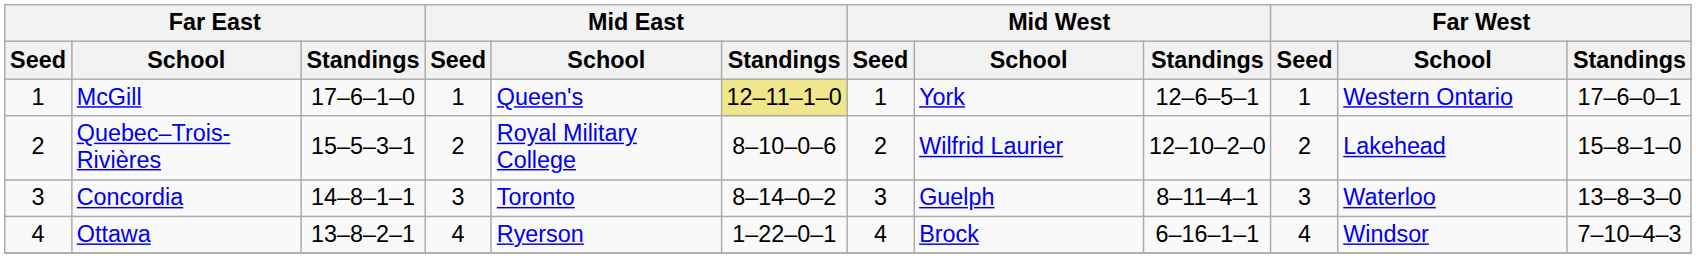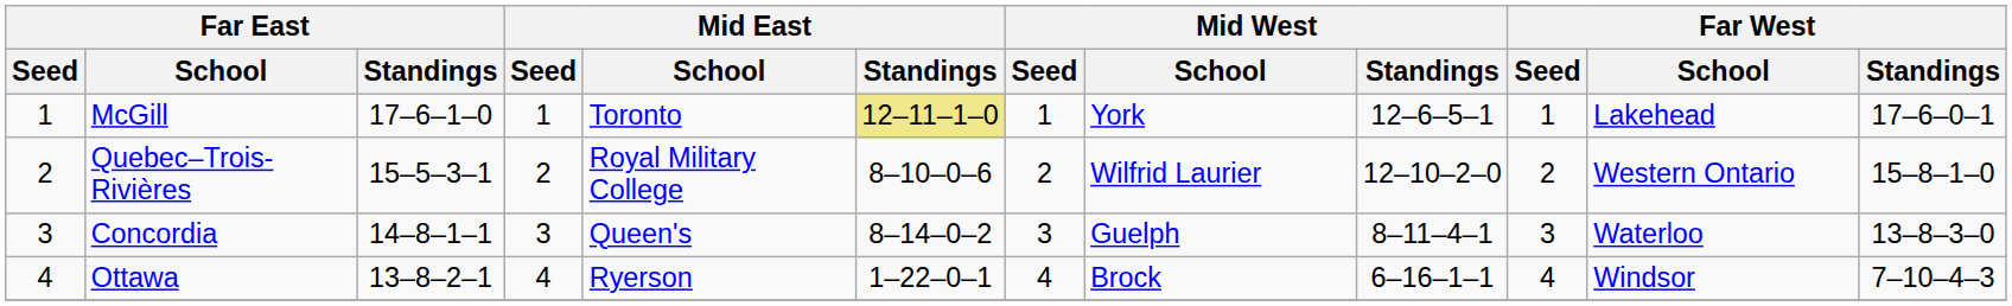 <table class="wikitable">
 <tr>
 <th colspan=3>Far East</th>
 <th colspan=3>Mid East</th>
 <th colspan=3>Mid West</th>
 <th colspan=3>Far West</th>
 </tr>
 <tr>
 <th>Seed</th>
 <th style="width:150px">School</th>
 <th>Standings</th>
 <th>Seed</th>
 <th style="width:150px">School</th>
 <th>Standings</th>
 <th>Seed</th>
 <th style="width:150px">School</th>
 <th>Standings</th>
 <th>Seed</th>
 <th style="width:150px">School</th>
 <th>Standings</th>
 </tr>
 <tr>
 <td align=center>1</td>
 <td><a href='#'>McGill</a></td>
 <td align=center>17–6–1–0</td>
 <td align=center>1</td>
-<td><a href='#'>Queen's</a></td>
+<td><a href='#'>Toronto</a></td>
 <td align=center style="background: khaki;">12–11–1–0</td>
 <td align=center>1</td>
 <td><a href='#'>York</a></td>
 <td align=center>12–6–5–1</td>
 <td align=center>1</td>
-<td><a href='#'>Western Ontario</a></td>
+<td><a href='#'>Lakehead</a></td>
 <td align=center>17–6–0–1</td>
 </tr>
 <tr>
 <td align=center>2</td>
 <td><a href='#'>Quebec–Trois-Rivières</a></td>
 <td align=center>15–5–3–1</td>
 <td align=center>2</td>
 <td><a href='#'>Royal Military College</a></td>
 <td align=center>8–10–0–6</td>
 <td align=center>2</td>
 <td><a href='#'>Wilfrid Laurier</a></td>
 <td align=center>12–10–2–0</td>
 <td align=center>2</td>
-<td><a href='#'>Lakehead</a></td>
+<td><a href='#'>Western Ontario</a></td>
 <td align=center>15–8–1–0</td>
 </tr>
 <tr>
 <td align=center>3</td>
 <td><a href='#'>Concordia</a></td>
 <td align=center>14–8–1–1</td>
 <td align=center>3</td>
-<td><a href='#'>Toronto</a></td>
+<td><a href='#'>Queen's</a></td>
 <td align=center>8–14–0–2</td>
 <td align=center>3</td>
 <td><a href='#'>Guelph</a></td>
 <td align=center>8–11–4–1</td>
 <td align=center>3</td>
 <td><a href='#'>Waterloo</a></td>
 <td align=center>13–8–3–0</td>
 </tr>
 <tr>
 <td align=center>4</td>
 <td><a href='#'>Ottawa</a></td>
 <td align=center>13–8–2–1</td>
 <td align=center>4</td>
 <td><a href='#'>Ryerson</a></td>
 <td align=center>1–22–0–1</td>
 <td align=center>4</td>
 <td><a href='#'>Brock</a></td>
 <td align=center>6–16–1–1</td>
 <td align=center>4</td>
 <td><a href='#'>Windsor</a></td>
 <td align=center>7–10–4–3</td>
 </tr>
 <tr>
 </tr>
 </table>
